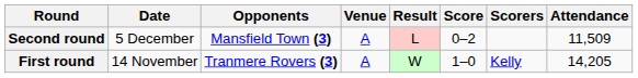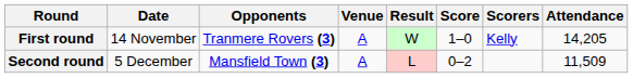 <table class="wikitable" style="text-align:center">
 <tr>
 <th>Round</th>
 <th>Date</th>
 <th>Opponents</th>
 <th>Venue</th>
 <th>Result</th>
 <th>Score</th>
 <th>Scorers</th>
 <th>Attendance</th>
 </tr>
 <tr>
+<th>First round</th>
+<td>14 November</td>
+<td><a href='#'>Tranmere Rovers</a> <strong>(<a href='#'>3</a>)</strong></td>
+<td><a href='#'>A</a></td>
+<td style="background-color:#CCFFCC">W</td>
+<td>1–0</td>
+<td align="left"><a href='#'>Kelly</a></td>
+<td>14,205</td>
+</tr>
+<tr>
 <th>Second round</th>
 <td>5 December</td>
 <td><a href='#'>Mansfield Town</a> <strong>(<a href='#'>3</a>)</strong></td>
 <td><a href='#'>A</a></td>
 <td style="background-color:#FFCCCC">L</td>
 <td>0–2</td>
 <td align="left"></td>
 <td>11,509</td>
 </tr>
-<tr>
-<th>First round</th>
-<td>14 November</td>
-<td><a href='#'>Tranmere Rovers</a> <strong>(<a href='#'>3</a>)</strong></td>
-<td><a href='#'>A</a></td>
-<td style="background-color:#CCFFCC">W</td>
-<td>1–0</td>
-<td align="left"><a href='#'>Kelly</a></td>
-<td>14,205</td>
-</tr>
 </table>
